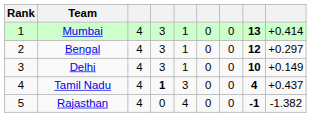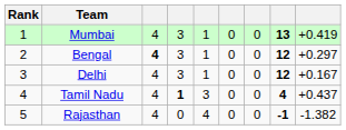 <table class="wikitable" style="text-align:center">
 <tr>
 <th>Rank</th>
 <th style="width:120px">Team</th>
 <th style="width:25px"></th>
 <th style="width:25px"></th>
 <th style="width:25px"></th>
 <th style="width:25px"></th>
 <th style="width:25px"></th>
 <th style="width:25px"></th>
 <th style="width:40px;"></th>
 </tr>
 <tr style="background:#cfc;">
 <td>1</td>
 <td><a href='#'>Mumbai</a></td>
 <td>4</td>
 <td>3</td>
 <td>1</td>
 <td>0</td>
 <td>0</td>
 <td><strong>13</strong></td>
-<td>+0.414</td>
+<td>+0.419</td>
 </tr>
 <tr>
 <td>2</td>
 <td><a href='#'>Bengal</a></td>
-<td>4</td>
+<td><strong>4</strong></td>
 <td>3</td>
 <td>1</td>
 <td>0</td>
 <td>0</td>
 <td><strong>12</strong></td>
 <td>+0.297</td>
 </tr>
 <tr>
 <td>3</td>
 <td><a href='#'>Delhi</a></td>
 <td>4</td>
 <td>3</td>
 <td>1</td>
 <td>0</td>
 <td>0</td>
-<td><strong>10</strong></td>
-<td>+0.149</td>
+<td><strong>12</strong></td>
+<td>+0.167</td>
 </tr>
 <tr>
 <td>4</td>
 <td><a href='#'>Tamil Nadu</a></td>
 <td>4</td>
 <td><strong>1</strong></td>
 <td>3</td>
 <td>0</td>
 <td>0</td>
 <td><strong>4</strong></td>
 <td>+0.437</td>
 </tr>
 <tr>
 <td>5</td>
 <td><a href='#'>Rajasthan</a></td>
 <td>4</td>
 <td>0</td>
 <td>4</td>
 <td>0</td>
 <td>0</td>
 <td><strong>-1</strong></td>
 <td>-1.382</td>
 </tr>
 </table>
